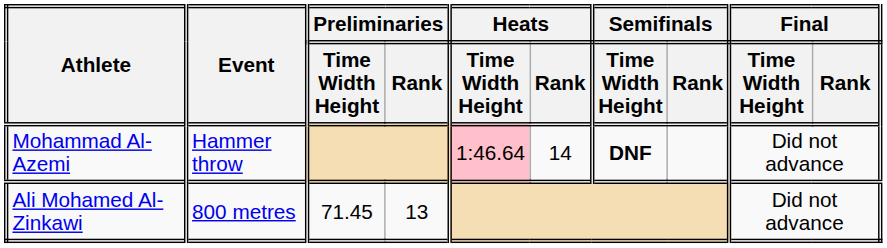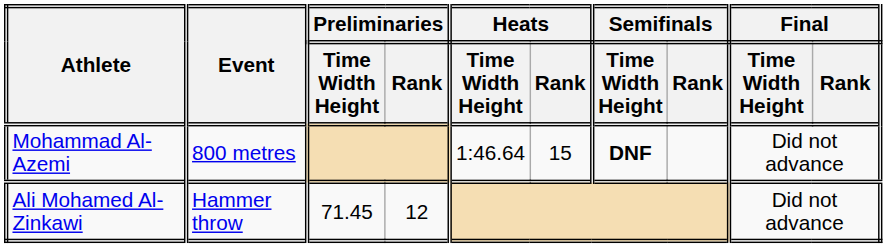 <table class=wikitable style="font-size:90%; border: double;">
 <tr>
 <th rowspan="2" style="border-right:double">Athlete</th>
 <th rowspan="2" style="border-right:double">Event</th>
 <th colspan="2" style="border-right:double; border-bottom:double;">Preliminaries</th>
 <th colspan="2" style="border-right:double; border-bottom:double;">Heats</th>
 <th colspan="2" style="border-right:double; border-bottom:double;">Semifinals</th>
 <th colspan="2" style="border-right:double; border-bottom:double;">Final</th>
 </tr>
 <tr>
 <th>Time<br>Width<br>Height</th>
 <th style="border-right:double">Rank</th>
 <th>Time<br>Width<br>Height</th>
 <th style="border-right:double">Rank</th>
 <th>Time<br>Width<br>Height</th>
 <th style="border-right:double">Rank</th>
 <th>Time<br>Width<br>Height</th>
 <th style="border-right:double">Rank</th>
 </tr>
 <tr style="border-top: double;">
 <td style="border-right:double"><a href='#'>Mohammad Al-Azemi</a></td>
-<td style="border-right:double"><a href='#'>Hammer throw</a></td>
+<td style="border-right:double"><a href='#'>800 metres</a></td>
 <td style="border-right:double" colspan= 2 bgcolor="wheat"></td>
-<td align=center style="background: pink;">1:46.64</td>
-<td align=center style="border-right:double">14</td>
+<td align=center>1:46.64</td>
+<td align=center style="border-right:double">15</td>
 <td align=center><strong>DNF</strong></td>
 <td align=center style="border-right:double"></td>
 <td colspan="2" align=center>Did not advance</td>
 </tr>
 <tr style="border-top: double;">
 <td style="border-right:double"><a href='#'>Ali Mohamed Al-Zinkawi</a></td>
-<td style="border-right:double"><a href='#'>800 metres</a></td>
+<td style="border-right:double"><a href='#'>Hammer throw</a></td>
 <td align=center>71.45</td>
-<td align=center style="border-right:double">13</td>
+<td align=center style="border-right:double">12</td>
 <td style="border-right:double" colspan= 4 bgcolor="wheat"></td>
 <td colspan="2" align=center>Did not advance</td>
 </tr>
 </table>
